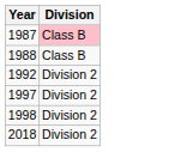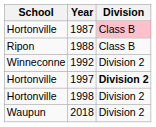 <table class="wikitable">
 <tr>
+<th>School</th>
 <th>Year</th>
 <th>Division</th>
 </tr>
 <tr>
+<td>Hortonville</td>
 <td>1987</td>
 <td style="background: pink;">Class B</td>
 </tr>
 <tr>
+<td>Ripon</td>
 <td>1988</td>
 <td>Class B</td>
 </tr>
 <tr>
+<td>Winneconne</td>
 <td>1992</td>
 <td>Division 2</td>
 </tr>
 <tr>
+<td>Hortonville</td>
 <td>1997</td>
-<td>Division 2</td>
+<td><strong>Division 2</strong></td>
 </tr>
 <tr>
+<td>Hortonville</td>
 <td>1998</td>
 <td>Division 2</td>
 </tr>
 <tr>
+<td>Waupun</td>
 <td>2018</td>
 <td>Division 2</td>
 </tr>
 </table>
